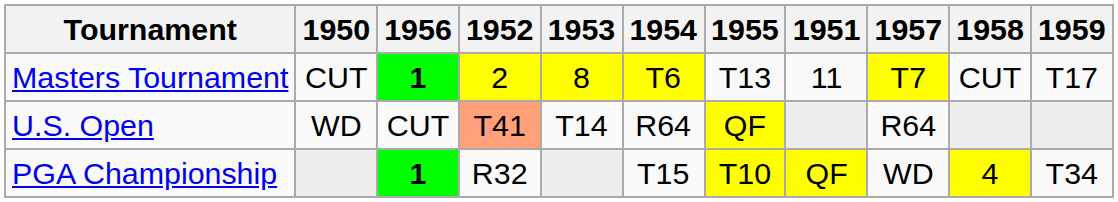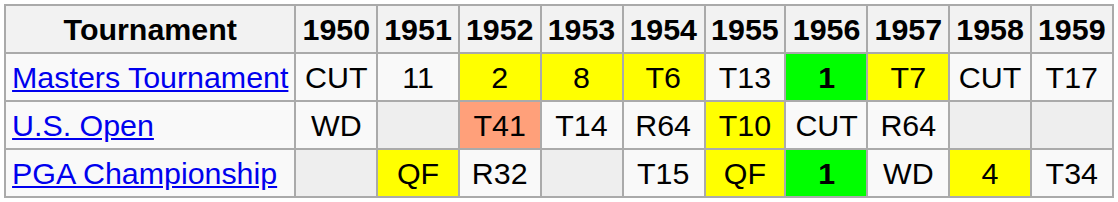 <table class="wikitable" style="font-size:95%;text-align:center;">
 <tr>
 <th>Tournament</th>
 <th>1950</th>
-<th>1956</th>
+<th>1951</th>
 <th>1952</th>
 <th>1953</th>
 <th>1954</th>
 <th>1955</th>
-<th>1951</th>
+<th>1956</th>
 <th>1957</th>
 <th>1958</th>
 <th>1959</th>
 </tr>
 <tr>
 <td align=left><a href='#'>Masters Tournament</a></td>
 <td>CUT</td>
-<td style="background:lime;"><strong>1</strong></td>
+<td>11</td>
 <td style="background:yellow;">2</td>
 <td style="background:yellow;">8</td>
 <td style="background:yellow;">T6</td>
 <td>T13</td>
-<td>11</td>
+<td style="background:lime;"><strong>1</strong></td>
 <td style="background:yellow;">T7</td>
 <td>CUT</td>
 <td>T17</td>
 </tr>
 <tr>
 <td align=left><a href='#'>U.S. Open</a></td>
 <td>WD</td>
-<td>CUT</td>
+<td style="background:#eeeeee;"></td>
 <td style="background: lightsalmon;">T41</td>
 <td>T14</td>
 <td>R64</td>
-<td style="background:yellow;">QF</td>
-<td style="background:#eeeeee;"></td>
+<td style="background:yellow;">T10</td>
+<td>CUT</td>
 <td>R64</td>
 <td style="background:#eeeeee;"></td>
 <td style="background:#eeeeee;"></td>
 </tr>
 <tr>
 <td align=left><a href='#'>PGA Championship</a></td>
 <td style="background:#eeeeee;"></td>
-<td style="background:lime;"><strong>1</strong></td>
+<td style="background:yellow;">QF</td>
 <td>R32</td>
 <td style="background:#eeeeee;"></td>
 <td>T15</td>
-<td style="background:yellow;">T10</td>
 <td style="background:yellow;">QF</td>
+<td style="background:lime;"><strong>1</strong></td>
 <td>WD</td>
 <td style="background:yellow;">4</td>
 <td>T34</td>
 </tr>
 </table>
